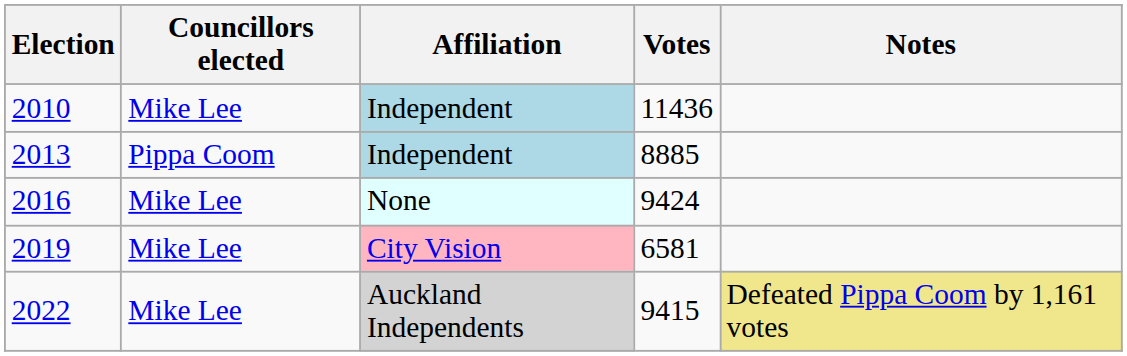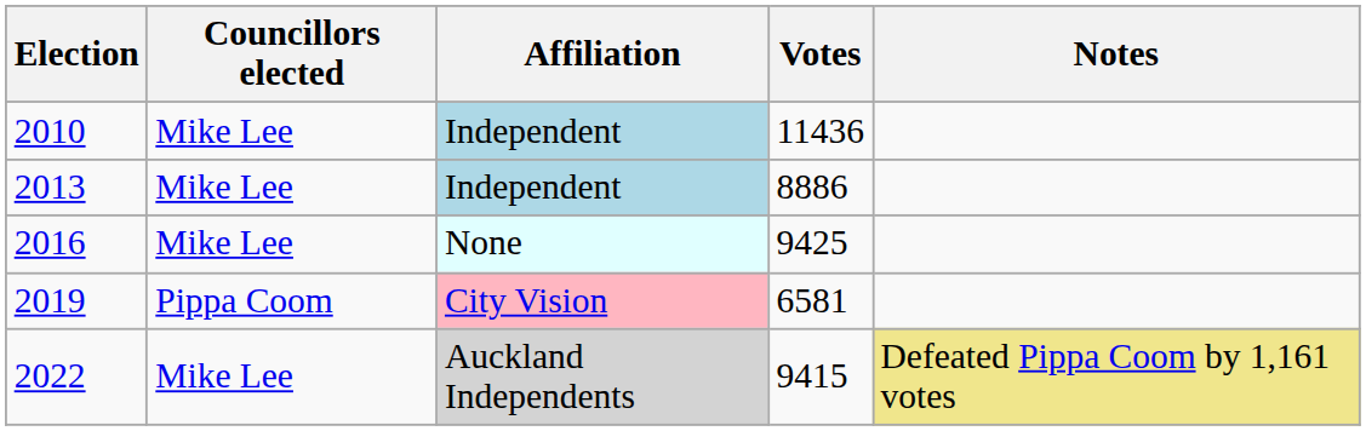 <table class="wikitable sortable">
 <tr>
 <th>Election</th>
 <th>Councillors elected</th>
 <th>Affiliation</th>
 <th>Votes</th>
 <th>Notes</th>
 </tr>
 <tr>
 <td rowspan=1><a href='#'>2010</a></td>
 <td><a href='#'>Mike Lee</a></td>
 <td bgcolor="lightblue">Independent</td>
 <td>11436</td>
 <td></td>
 </tr>
 <tr>
 <td rowspan=1><a href='#'>2013</a></td>
-<td><a href='#'>Pippa Coom</a></td>
+<td><a href='#'>Mike Lee</a></td>
 <td bgcolor="lightblue">Independent</td>
-<td>8885</td>
+<td>8886</td>
 <td></td>
 </tr>
 <tr>
 <td rowspan=1><a href='#'>2016</a></td>
 <td><a href='#'>Mike Lee</a></td>
 <td bgcolor="lightcyan">None</td>
-<td>9424</td>
+<td>9425</td>
 <td></td>
 </tr>
 <tr>
 <td rowspan=1><a href='#'>2019</a></td>
-<td><a href='#'>Mike Lee</a></td>
+<td><a href='#'>Pippa Coom</a></td>
 <td bgcolor="lightpink"><a href='#'>City Vision</a></td>
 <td>6581</td>
 <td></td>
 </tr>
 <tr>
 <td rowspan=1><a href='#'>2022</a></td>
 <td><a href='#'>Mike Lee</a></td>
 <td bgcolor="lightgrey">Auckland Independents</td>
 <td>9415</td>
 <td style="background: khaki;">Defeated <a href='#'>Pippa Coom</a> by 1,161 votes</td>
 </tr>
 </table>
